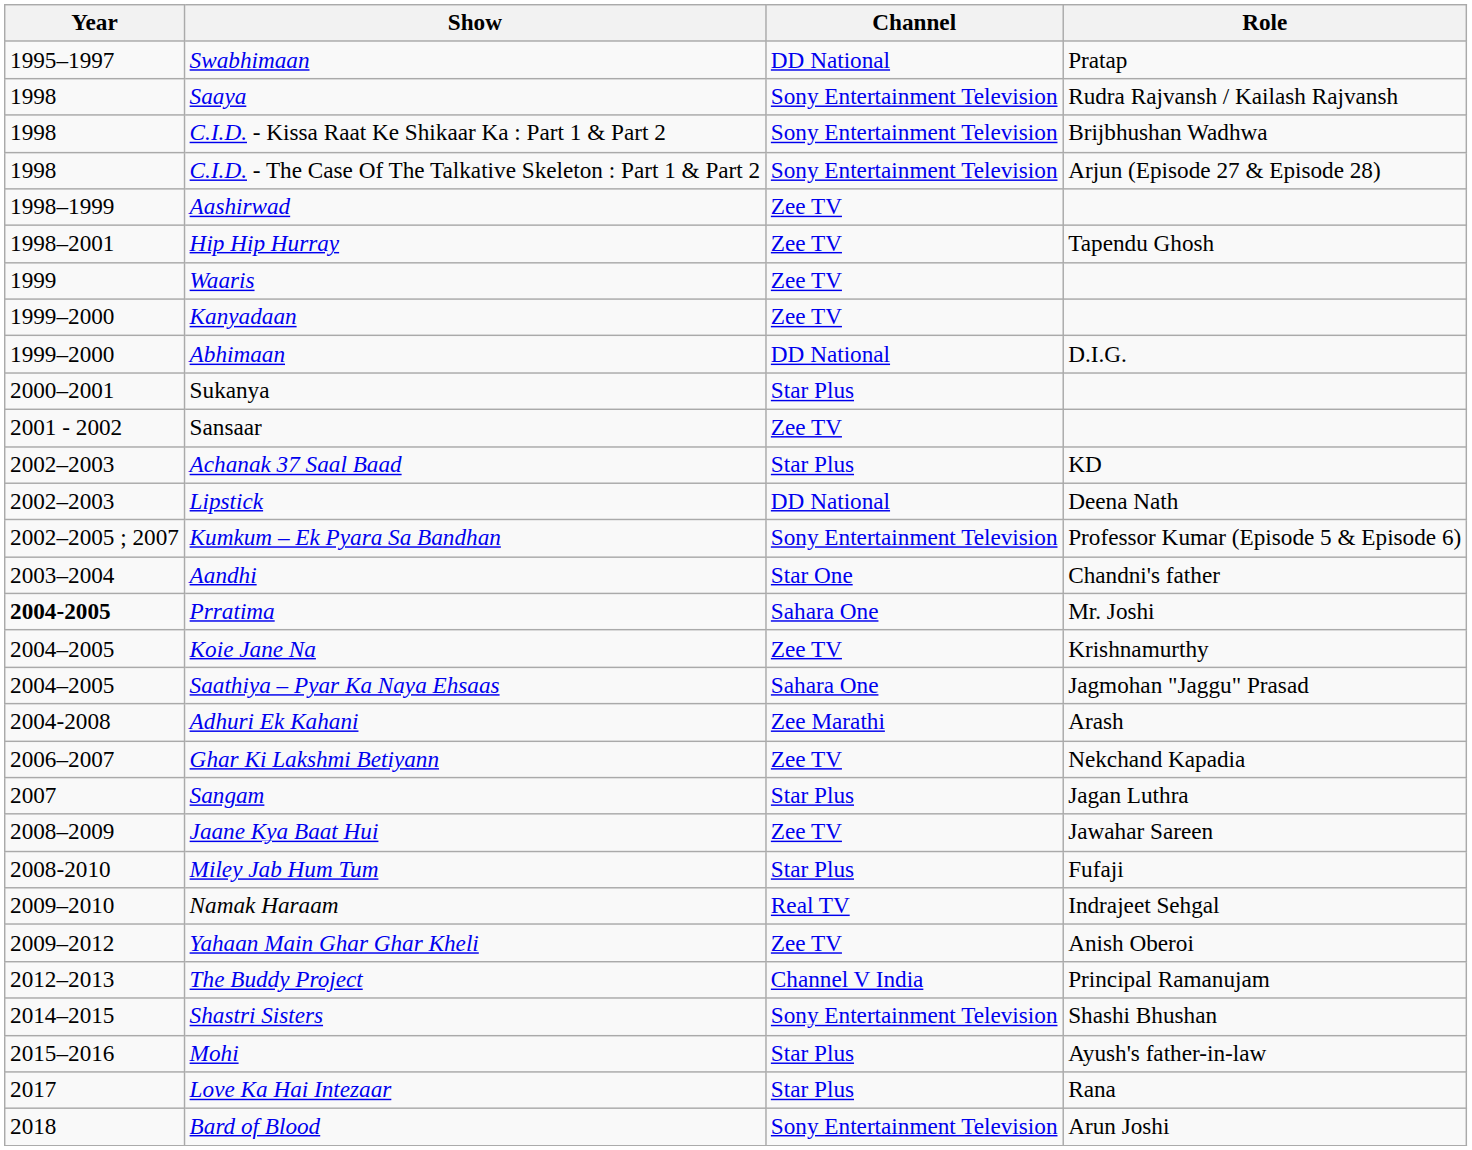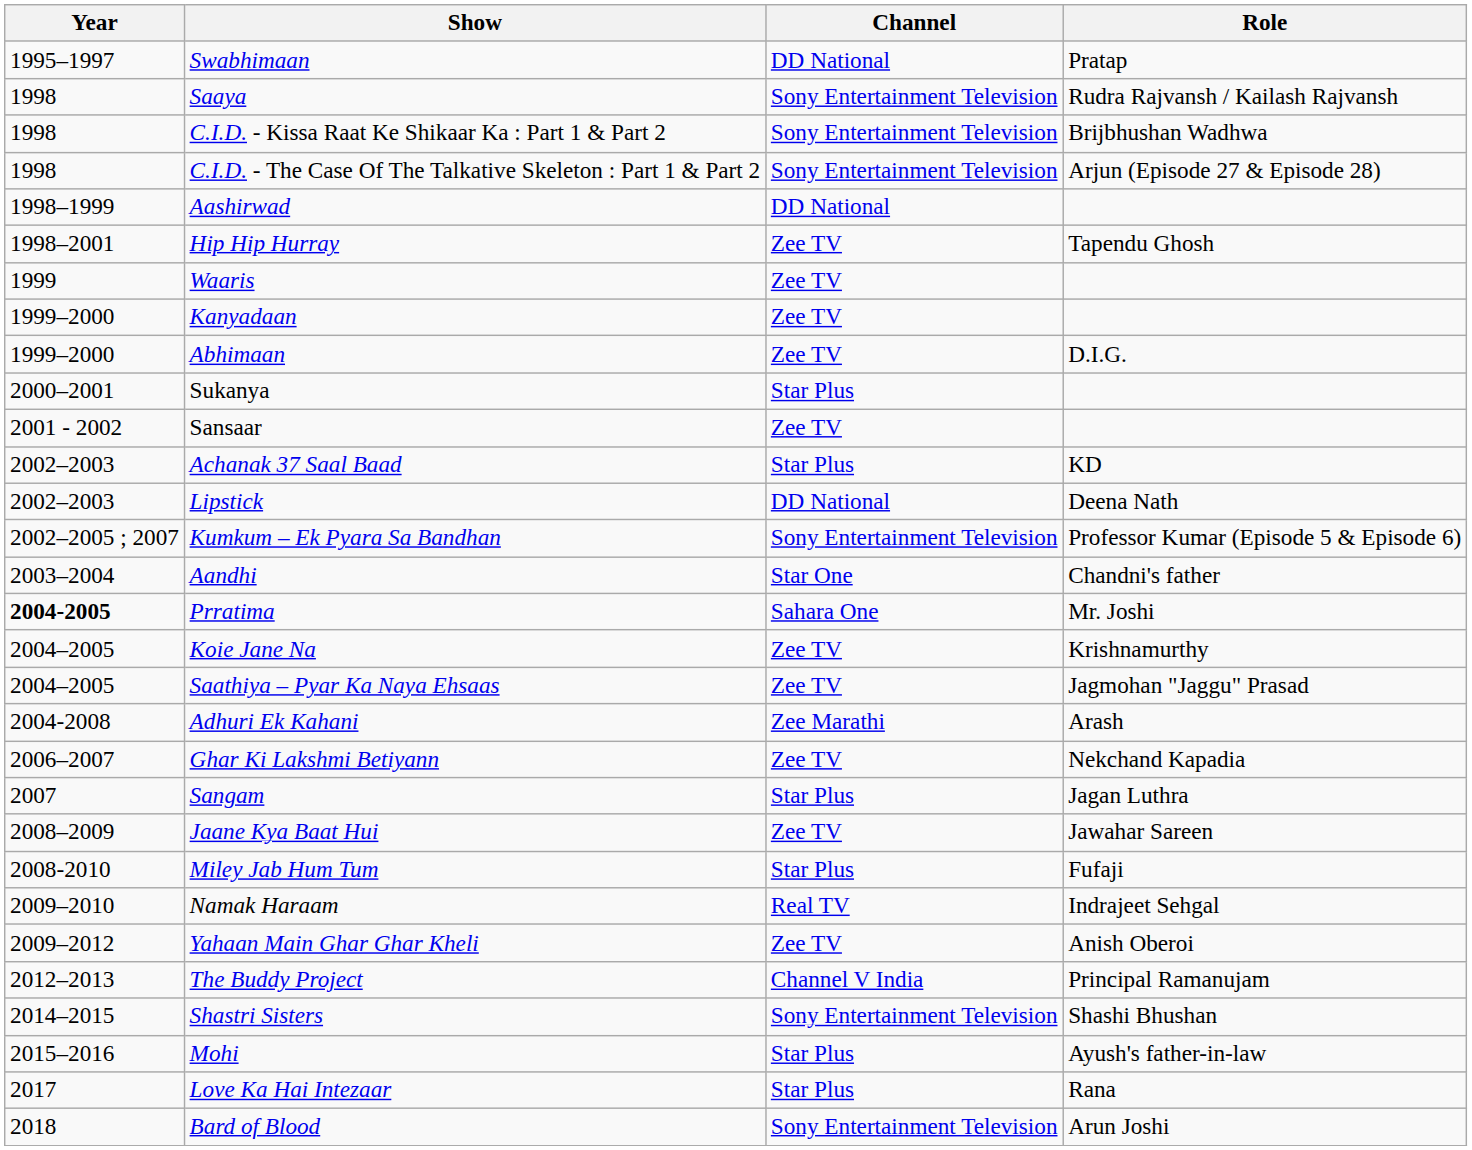 <table class="wikitable">
 <tr>
 <th>Year</th>
 <th>Show</th>
 <th>Channel</th>
 <th>Role</th>
 </tr>
 <tr>
 <td>1995–1997</td>
 <td><em><a href='#'>Swabhimaan</a></em></td>
 <td><a href='#'>DD National</a></td>
 <td>Pratap</td>
 </tr>
 <tr>
 <td>1998</td>
 <td><em><a href='#'>Saaya</a></em></td>
 <td><a href='#'>Sony Entertainment Television</a></td>
 <td>Rudra Rajvansh / Kailash Rajvansh</td>
 </tr>
 <tr>
 <td>1998</td>
 <td><em><a href='#'>C.I.D.</a></em> - Kissa Raat Ke Shikaar Ka : Part 1 & Part 2</td>
 <td><a href='#'>Sony Entertainment Television</a></td>
 <td>Brijbhushan Wadhwa</td>
 </tr>
 <tr>
 <td>1998</td>
 <td><em><a href='#'>C.I.D.</a></em> - The Case Of The Talkative Skeleton : Part 1 & Part 2</td>
 <td><a href='#'>Sony Entertainment Television</a></td>
 <td>Arjun (Episode 27 & Episode 28)</td>
 </tr>
 <tr>
 <td>1998–1999</td>
 <td><em><a href='#'>Aashirwad</a></em></td>
-<td><a href='#'>Zee TV</a></td>
+<td><a href='#'>DD National</a></td>
 <td></td>
 </tr>
 <tr>
 <td>1998–2001</td>
 <td><em><a href='#'>Hip Hip Hurray</a></em></td>
 <td><a href='#'>Zee TV</a></td>
 <td>Tapendu Ghosh</td>
 </tr>
 <tr>
 <td>1999</td>
 <td><em><a href='#'>Waaris</a></em></td>
 <td><a href='#'>Zee TV</a></td>
 <td></td>
 </tr>
 <tr>
 <td>1999–2000</td>
 <td><em><a href='#'>Kanyadaan</a></em></td>
 <td><a href='#'>Zee TV</a></td>
 <td></td>
 </tr>
 <tr>
 <td>1999–2000</td>
 <td><em><a href='#'>Abhimaan</a></em></td>
-<td><a href='#'>DD National</a></td>
+<td><a href='#'>Zee TV</a></td>
 <td>D.I.G.</td>
 </tr>
 <tr>
 <td>2000–2001</td>
 <td>Sukanya</td>
 <td><a href='#'>Star Plus</a></td>
 <td></td>
 </tr>
 <tr>
 <td>2001 - 2002</td>
 <td>Sansaar</td>
 <td><a href='#'>Zee TV</a></td>
 <td></td>
 </tr>
 <tr>
 <td>2002–2003</td>
 <td><em><a href='#'>Achanak 37 Saal Baad</a></em></td>
 <td><a href='#'>Star Plus</a></td>
 <td>KD</td>
 </tr>
 <tr>
 <td>2002–2003</td>
 <td><em><a href='#'>Lipstick</a></em></td>
 <td><a href='#'>DD National</a></td>
 <td>Deena Nath</td>
 </tr>
 <tr>
 <td>2002–2005 ; 2007</td>
 <td><em><a href='#'>Kumkum – Ek Pyara Sa Bandhan</a></em></td>
 <td><a href='#'>Sony Entertainment Television</a></td>
 <td>Professor Kumar (Episode 5 & Episode 6)</td>
 </tr>
 <tr>
 <td>2003–2004</td>
 <td><em><a href='#'>Aandhi</a></em></td>
 <td><a href='#'>Star One</a></td>
 <td>Chandni's father</td>
 </tr>
 <tr>
 <td><strong>2004-2005</strong></td>
 <td><em><a href='#'>Prratima</a></em></td>
 <td><a href='#'>Sahara One</a></td>
 <td>Mr. Joshi</td>
 </tr>
 <tr>
 <td>2004–2005</td>
 <td><em><a href='#'>Koie Jane Na</a></em></td>
 <td><a href='#'>Zee TV</a></td>
 <td>Krishnamurthy</td>
 </tr>
 <tr>
 <td>2004–2005</td>
 <td><em><a href='#'>Saathiya – Pyar Ka Naya Ehsaas</a></em></td>
-<td><a href='#'>Sahara One</a></td>
+<td><a href='#'>Zee TV</a></td>
 <td>Jagmohan "Jaggu" Prasad</td>
 </tr>
 <tr>
 <td>2004-2008</td>
 <td><em><a href='#'>Adhuri Ek Kahani</a></em></td>
 <td><a href='#'>Zee Marathi</a></td>
 <td>Arash</td>
 </tr>
 <tr>
 <td>2006–2007</td>
 <td><em><a href='#'>Ghar Ki Lakshmi Betiyann</a></em></td>
 <td><a href='#'>Zee TV</a></td>
 <td>Nekchand Kapadia</td>
 </tr>
 <tr>
 <td>2007</td>
 <td><em><a href='#'>Sangam</a></em></td>
 <td><a href='#'>Star Plus</a></td>
 <td>Jagan Luthra</td>
 </tr>
 <tr>
 <td>2008–2009</td>
 <td><em><a href='#'>Jaane Kya Baat Hui</a></em></td>
 <td><a href='#'>Zee TV</a></td>
 <td>Jawahar Sareen</td>
 </tr>
 <tr>
 <td>2008-2010</td>
 <td><em><a href='#'>Miley Jab Hum Tum</a></em></td>
 <td><a href='#'>Star Plus</a></td>
 <td>Fufaji</td>
 </tr>
 <tr>
 <td>2009–2010</td>
 <td><em>Namak Haraam</em></td>
 <td><a href='#'>Real TV</a></td>
 <td>Indrajeet Sehgal</td>
 </tr>
 <tr>
 <td>2009–2012</td>
 <td><em><a href='#'>Yahaan Main Ghar Ghar Kheli</a></em></td>
 <td><a href='#'>Zee TV</a></td>
 <td>Anish Oberoi</td>
 </tr>
 <tr>
 <td>2012–2013</td>
 <td><em><a href='#'>The Buddy Project</a></em></td>
 <td><a href='#'>Channel V India</a></td>
 <td>Principal Ramanujam</td>
 </tr>
 <tr>
 <td>2014–2015</td>
 <td><em><a href='#'>Shastri Sisters</a></em></td>
 <td><a href='#'>Sony Entertainment Television</a></td>
 <td>Shashi Bhushan</td>
 </tr>
 <tr>
 <td>2015–2016</td>
 <td><em><a href='#'>Mohi</a></em></td>
 <td><a href='#'>Star Plus</a></td>
 <td>Ayush's father-in-law</td>
 </tr>
 <tr>
 <td>2017</td>
 <td><em><a href='#'>Love Ka Hai Intezaar</a></em></td>
 <td><a href='#'>Star Plus</a></td>
 <td>Rana</td>
 </tr>
 <tr>
 <td>2018</td>
 <td><em><a href='#'>Bard of Blood</a></em></td>
 <td><a href='#'>Sony Entertainment Television</a></td>
 <td>Arun Joshi</td>
 </tr>
 <tr>
 </tr>
 </table>
